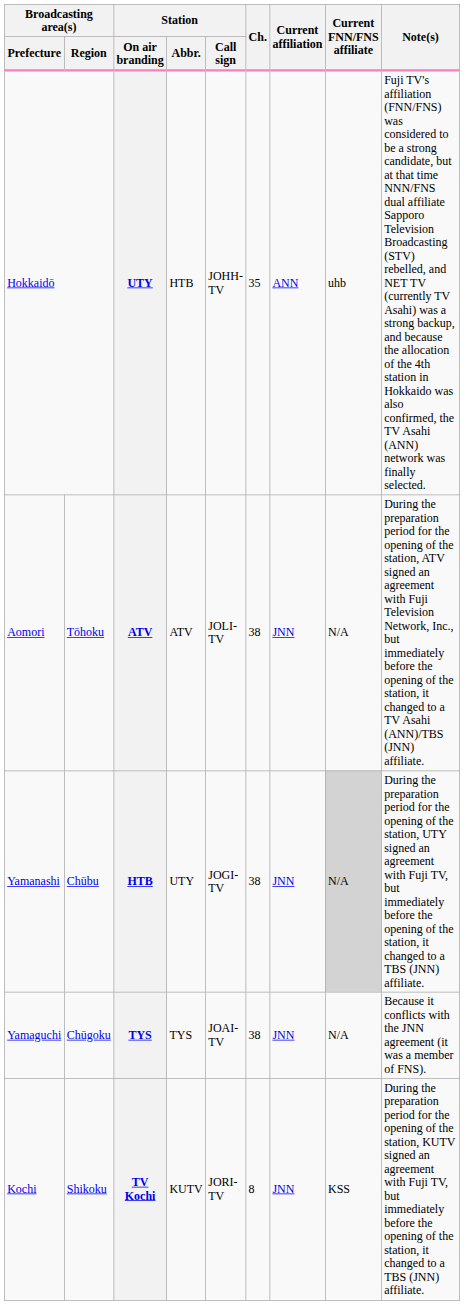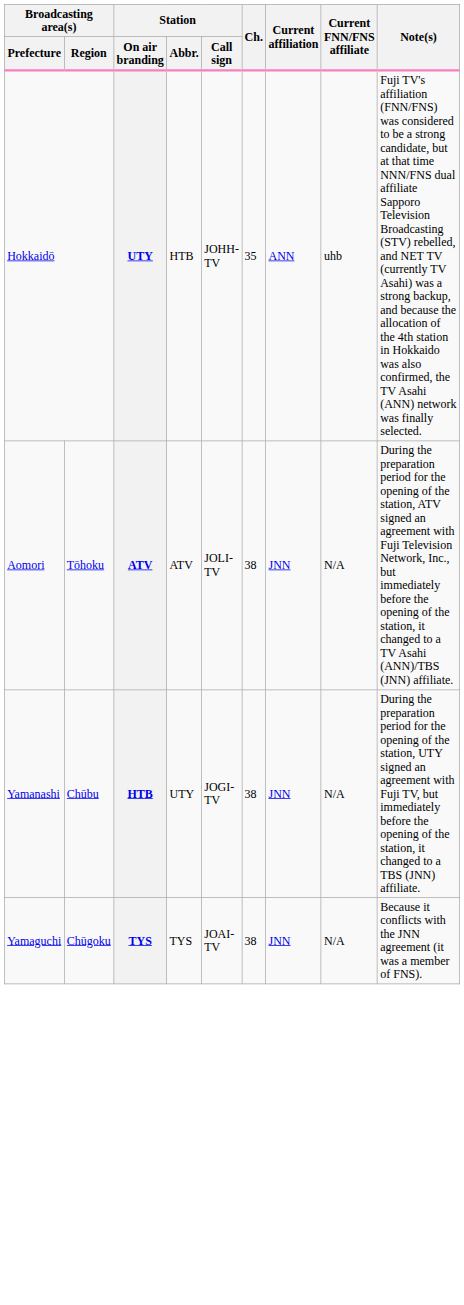 <table class="wikitable sortable">
 <tr>
 <th colspan="2">Broadcasting area(s)</th>
 <th colspan="3">Station</th>
 <th rowspan="2" style="border-bottom:3px solid #F77FBE;">Ch.</th>
 <th rowspan="2" style="border-bottom:3px solid #F77FBE;">Current<br>affiliation</th>
 <th rowspan="2" style="border-bottom:3px solid #F77FBE;">Current<br>FNN/FNS<br>affiliate</th>
 <th rowspan="2" style="border-bottom:3px solid #F77FBE;" class="unsortable">Note(s)</th>
 </tr>
 <tr>
 <th style="border-bottom:3px solid #F77FBE;">Prefecture</th>
 <th style="border-bottom:3px solid #F77FBE;">Region</th>
 <th style="border-bottom:3px solid #F77FBE;">On air branding</th>
 <th style="border-bottom:3px solid #F77FBE;">Abbr.</th>
 <th style="border-bottom:3px solid #F77FBE;">Call sign</th>
 </tr>
 <tr>
 <td colspan="2"><a href='#'>Hokkaidō</a></td>
 <th><a href='#'>UTY</a></th>
 <td>HTB</td>
 <td>JOHH-TV</td>
 <td>35</td>
 <td><a href='#'>ANN</a></td>
 <td>uhb</td>
 <td>Fuji TV's affiliation (FNN/FNS) was considered to be a strong candidate, but at that time NNN/FNS dual affiliate Sapporo Television Broadcasting (STV) rebelled, and NET TV (currently TV Asahi) was a strong backup, and because the allocation of the 4th station in Hokkaido was also confirmed, the TV Asahi (ANN) network was finally selected.</td>
 </tr>
 <tr>
 <td><a href='#'>Aomori</a></td>
 <td><a href='#'>Tōhoku</a></td>
 <th><a href='#'>ATV</a></th>
 <td>ATV</td>
 <td>JOLI-TV</td>
 <td>38</td>
 <td><a href='#'>JNN</a></td>
 <td>N/A</td>
 <td>During the preparation period for the opening of the station, ATV signed an agreement with Fuji Television Network, Inc., but immediately before the opening of the station, it changed to a TV Asahi (ANN)/TBS (JNN) affiliate.</td>
 </tr>
 <tr>
 <td><a href='#'>Yamanashi</a></td>
 <td><a href='#'>Chūbu</a></td>
 <th><a href='#'>HTB</a></th>
 <td>UTY</td>
 <td>JOGI-TV</td>
 <td>38</td>
 <td><a href='#'>JNN</a></td>
-<td style="background: lightgrey;">N/A</td>
+<td>N/A</td>
 <td>During the preparation period for the opening of the station, UTY signed an agreement with Fuji TV, but immediately before the opening of the station, it changed to a TBS (JNN) affiliate.</td>
 </tr>
 <tr>
 <td><a href='#'>Yamaguchi</a></td>
 <td><a href='#'>Chūgoku</a></td>
 <th><a href='#'>TYS</a></th>
 <td>TYS</td>
 <td>JOAI-TV</td>
 <td>38</td>
 <td><a href='#'>JNN</a></td>
 <td>N/A</td>
 <td>Because it conflicts with the JNN agreement (it was a member of FNS).</td>
 </tr>
-<tr>
-<td><a href='#'>Kochi</a></td>
-<td><a href='#'>Shikoku</a></td>
-<th><a href='#'>TV Kochi</a></th>
-<td>KUTV</td>
-<td>JORI-TV</td>
-<td>8</td>
-<td><a href='#'>JNN</a></td>
-<td>KSS</td>
-<td>During the preparation period for the opening of the station, KUTV signed an agreement with Fuji TV, but immediately before the opening of the station, it changed to a TBS (JNN) affiliate.</td>
-</tr>
 </table>
